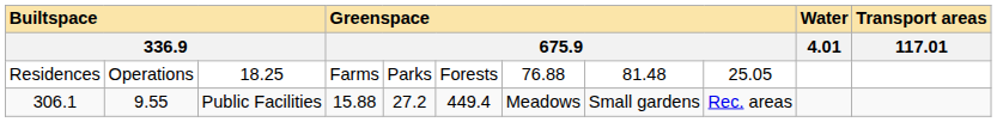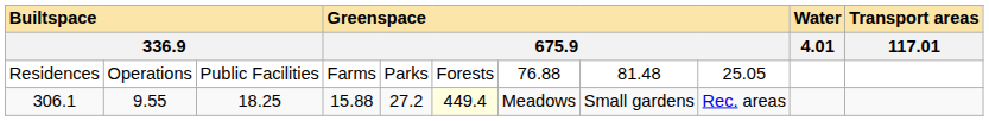 <table class=wikitable align=center style="margin-left:0em;">
 <tr --- style="background:#FBE5A9">
 <td colspan=3><strong>Builtspace</strong></td>
 <td colspan=6><strong>Greenspace</strong></td>
 <td><strong>Water</strong></td>
 <td><strong>Transport areas</strong></td>
 </tr>
 <tr --- style="background:#FFFFFF" align=center>
 <th colspan=3 >336.9</th>
 <th colspan=6 >675.9</th>
 <th> 4.01</th>
 <th> 117.01</th>
 </tr>
 <tr --- style="background:#FFFFFF" align=center>
 <td>Residences</td>
 <td>Operations</td>
-<td> 18.25</td>
+<td>Public Facilities</td>
 <td>Farms</td>
 <td>Parks</td>
 <td>Forests</td>
 <td> 76.88</td>
 <td> 81.48</td>
 <td> 25.05</td>
 <td></td>
 <td></td>
 </tr>
 <tr --- align=center>
 <td> 306.1</td>
 <td> 9.55</td>
-<td>Public Facilities</td>
+<td> 18.25</td>
 <td> 15.88</td>
 <td> 27.2</td>
-<td> 449.4</td>
+<td style="background: lightyellow;"> 449.4</td>
 <td>Meadows</td>
 <td>Small gardens</td>
 <td><a href='#'>Rec.</a> areas</td>
 <td></td>
 <td></td>
 </tr>
 </table>
